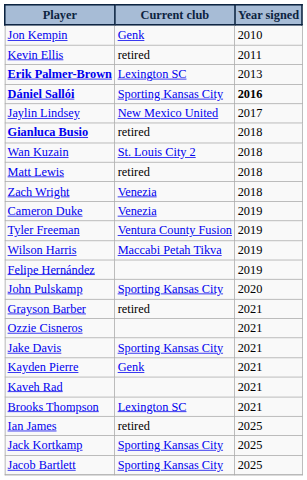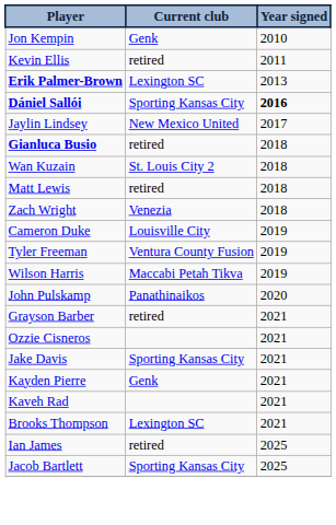 <table class="wikitable" style="text-align:center">
 <tr>
 <th style="background:#A7BCD6; color:#0C2340; border:2px solid #0C2340;">Player</th>
 <th style="background:#A7BCD6; color:#0C2340; border:2px solid #0C2340;">Current club</th>
 <th style="background:#A7BCD6; color:#0C2340; border:2px solid #0C2340;">Year signed</th>
 </tr>
 <tr>
 <td align=left> <a href='#'>Jon Kempin</a></td>
 <td align=left> <a href='#'>Genk</a></td>
 <td align=left>2010</td>
 </tr>
 <tr>
 <td align=left> <a href='#'>Kevin Ellis</a></td>
 <td align=left>retired</td>
 <td align=left>2011</td>
 </tr>
 <tr>
 <td align=left> <strong><a href='#'>Erik Palmer-Brown</a></strong></td>
 <td align=left> <a href='#'>Lexington SC</a></td>
 <td align=left>2013</td>
 </tr>
 <tr>
 <td align=left> <strong><a href='#'>Dániel Sallói</a></strong></td>
 <td align=left> <a href='#'>Sporting Kansas City</a></td>
 <td align=left><strong>2016</strong></td>
 </tr>
 <tr>
 <td align=left> <a href='#'>Jaylin Lindsey</a></td>
 <td align=left> <a href='#'>New Mexico United</a></td>
 <td align=left>2017</td>
 </tr>
 <tr>
 <td align=left> <strong><a href='#'>Gianluca Busio</a></strong></td>
 <td align=left>retired</td>
 <td align=left>2018</td>
 </tr>
 <tr>
 <td align=left> <a href='#'>Wan Kuzain</a></td>
 <td align=left> <a href='#'>St. Louis City 2</a></td>
 <td align=left>2018</td>
 </tr>
 <tr>
 <td align=left> <a href='#'>Matt Lewis</a></td>
 <td align=left>retired</td>
 <td align=left>2018</td>
 </tr>
 <tr>
 <td align=left> <a href='#'>Zach Wright</a></td>
 <td align=left> <a href='#'>Venezia</a></td>
 <td align=left>2018</td>
 </tr>
 <tr>
 <td align=left> <a href='#'>Cameron Duke</a></td>
-<td align=left> <a href='#'>Venezia</a></td>
+<td align=left> <a href='#'>Louisville City</a></td>
 <td align=left>2019</td>
 </tr>
 <tr>
 <td align=left> <a href='#'>Tyler Freeman</a></td>
 <td align=left> <a href='#'>Ventura County Fusion</a></td>
 <td align=left>2019</td>
 </tr>
 <tr>
 <td align=left> <a href='#'>Wilson Harris</a></td>
 <td align=left> <a href='#'>Maccabi Petah Tikva</a></td>
 <td align=left>2019</td>
 </tr>
 <tr>
-<td align=left> <a href='#'>Felipe Hernández</a></td>
-<td align=left></td>
-<td align=left>2019</td>
-</tr>
-<tr>
 <td align=left> <a href='#'>John Pulskamp</a></td>
-<td align=left> <a href='#'>Sporting Kansas City</a></td>
+<td align=left> <a href='#'>Panathinaikos</a></td>
 <td align=left>2020</td>
 </tr>
 <tr>
 <td align=left> <a href='#'>Grayson Barber</a></td>
 <td align=left>retired</td>
 <td align=left>2021</td>
 </tr>
 <tr>
 <td align=left> <a href='#'>Ozzie Cisneros</a></td>
 <td align=left></td>
 <td align=left>2021</td>
 </tr>
 <tr>
 <td align=left> <a href='#'>Jake Davis</a></td>
 <td align=left> <a href='#'>Sporting Kansas City</a></td>
 <td align=left>2021</td>
 </tr>
 <tr>
 <td align=left> <a href='#'>Kayden Pierre</a></td>
 <td align=left> <a href='#'>Genk</a></td>
 <td align=left>2021</td>
 </tr>
 <tr>
 <td align=left> <a href='#'>Kaveh Rad</a></td>
 <td align=left></td>
 <td align=left>2021</td>
 </tr>
 <tr>
 <td align=left> <a href='#'>Brooks Thompson</a></td>
 <td align=left> <a href='#'>Lexington SC</a></td>
 <td align=left>2021</td>
 </tr>
 <tr>
 <td align=left> <a href='#'>Ian James</a></td>
 <td align=left>retired</td>
 <td align=left>2025</td>
 </tr>
 <tr>
-<td align=left> <a href='#'>Jack Kortkamp</a></td>
-<td align=left> <a href='#'>Sporting Kansas City</a></td>
-<td align=left>2025</td>
-</tr>
-<tr>
 <td align=left> <a href='#'>Jacob Bartlett</a></td>
 <td align=left> <a href='#'>Sporting Kansas City</a></td>
 <td align=left>2025</td>
 </tr>
 <tr>
 </tr>
 </table>
